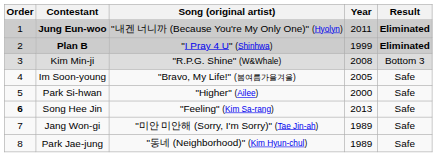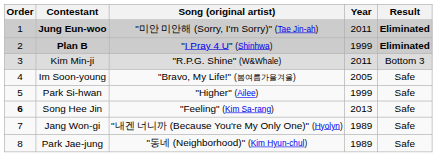 <table class="wikitable plainrowheaders" style="text-align:center">
 <tr>
 <th scope="col">Order</th>
 <th scope="col">Contestant</th>
 <th scope="col">Song (original artist)</th>
 <th scope="col" style="width:45px;">Year</th>
 <th scope="col">Result</th>
 </tr>
 <tr style="background:#ccc;">
 <td>1</td>
 <td scope="row"><strong>Jung Eun-woo</strong></td>
-<td>"내겐 너니까 (Because You're My Only One)" <small>(<a href='#'>Hyolyn</a>)</small></td>
+<td>"미안 미안해 (Sorry, I'm Sorry)" <small>(<a href='#'>Tae Jin-ah</a>)</small></td>
 <td>2011</td>
 <td><strong>Eliminated</strong></td>
 </tr>
 <tr style="background:#ccc;">
 <td>2</td>
 <td scope="row"><strong>Plan B</strong></td>
 <td>"<a href='#'>I Pray 4 U</a>" <small>(<a href='#'>Shinhwa</a>)</small></td>
 <td>1999</td>
 <td><strong>Eliminated</strong></td>
 </tr>
 <tr style="background:#ddd;">
 <td>3</td>
 <td scope="row">Kim Min-ji</td>
 <td>"R.P.G. Shine" <small>(W&Whale)</small></td>
-<td>2008</td>
+<td>2011</td>
 <td>Bottom 3</td>
 </tr>
 <tr>
 <td>4</td>
 <td scope="row">Im Soon-young</td>
 <td>"Bravo, My Life!" <small>(봄여름가을겨울)</small></td>
 <td>2005</td>
 <td>Safe</td>
 </tr>
 <tr>
 <td>5</td>
 <td scope="row">Park Si-hwan</td>
 <td>"Higher" <small>(<a href='#'>Ailee</a>)</small></td>
-<td>2000</td>
+<td>1999</td>
 <td>Safe</td>
 </tr>
 <tr>
 <td><strong>6</strong></td>
 <td scope="row">Song Hee Jin</td>
 <td>"Feeling" <small>(<a href='#'>Kim Sa-rang</a>)</small></td>
 <td>2013</td>
 <td>Safe</td>
 </tr>
 <tr>
 <td>7</td>
 <td scope="row">Jang Won-gi</td>
-<td>"미안 미안해 (Sorry, I'm Sorry)" <small>(<a href='#'>Tae Jin-ah</a>)</small></td>
+<td>"내겐 너니까 (Because You're My Only One)" <small>(<a href='#'>Hyolyn</a>)</small></td>
 <td>1989</td>
 <td>Safe</td>
 </tr>
 <tr>
 <td>8</td>
 <td scope="row">Park Jae-jung</td>
 <td>"동네 (Neighborhood)" <small>(<a href='#'>Kim Hyun-chul</a>)</small></td>
 <td>1989</td>
 <td>Safe</td>
 </tr>
 </table>
